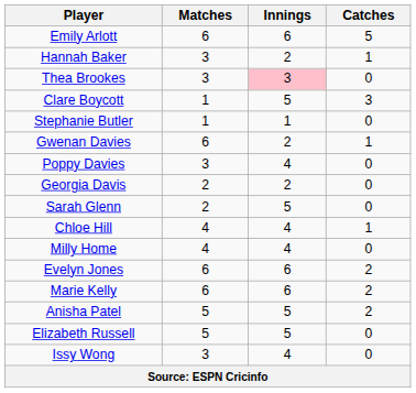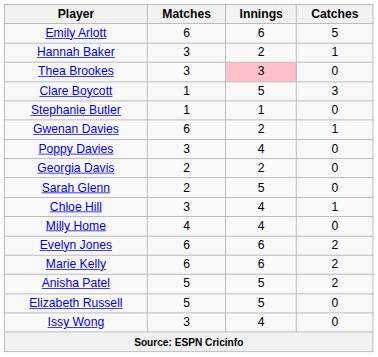 <table class="wikitable" style="text-align:center; width:55%;">
 <tr>
 <th>Player</th>
 <th>Matches</th>
 <th>Innings</th>
 <th>Catches</th>
 </tr>
 <tr>
 <td><a href='#'>Emily Arlott</a></td>
 <td>6</td>
 <td>6</td>
 <td>5</td>
 </tr>
 <tr>
 <td><a href='#'>Hannah Baker</a></td>
 <td>3</td>
 <td>2</td>
 <td>1</td>
 </tr>
 <tr>
 <td><a href='#'>Thea Brookes</a></td>
 <td>3</td>
 <td style="background: pink;">3</td>
 <td>0</td>
 </tr>
 <tr>
 <td><a href='#'>Clare Boycott</a></td>
 <td>1</td>
 <td>5</td>
 <td>3</td>
 </tr>
 <tr>
 <td><a href='#'>Stephanie Butler</a></td>
 <td>1</td>
 <td>1</td>
 <td>0</td>
 </tr>
 <tr>
 <td><a href='#'>Gwenan Davies</a></td>
 <td>6</td>
 <td>2</td>
 <td>1</td>
 </tr>
 <tr>
 <td><a href='#'>Poppy Davies</a></td>
 <td>3</td>
 <td>4</td>
 <td>0</td>
 </tr>
 <tr>
 <td><a href='#'>Georgia Davis</a></td>
 <td>2</td>
 <td>2</td>
 <td>0</td>
 </tr>
 <tr>
 <td><a href='#'>Sarah Glenn</a></td>
 <td>2</td>
 <td>5</td>
 <td>0</td>
 </tr>
 <tr>
 <td><a href='#'>Chloe Hill</a></td>
-<td>4</td>
+<td>3</td>
 <td>4</td>
 <td>1</td>
 </tr>
 <tr>
 <td><a href='#'>Milly Home</a></td>
 <td>4</td>
 <td>4</td>
 <td>0</td>
 </tr>
 <tr>
 <td><a href='#'>Evelyn Jones</a></td>
 <td>6</td>
 <td>6</td>
 <td>2</td>
 </tr>
 <tr>
 <td><a href='#'>Marie Kelly</a></td>
 <td>6</td>
 <td>6</td>
 <td>2</td>
 </tr>
 <tr>
 <td><a href='#'>Anisha Patel</a></td>
 <td>5</td>
 <td>5</td>
 <td>2</td>
 </tr>
 <tr>
 <td><a href='#'>Elizabeth Russell</a></td>
 <td>5</td>
 <td>5</td>
 <td>0</td>
 </tr>
 <tr>
 <td><a href='#'>Issy Wong</a></td>
 <td>3</td>
 <td>4</td>
 <td>0</td>
 </tr>
 <tr>
 <th colspan="4"><small>Source: ESPN Cricinfo </small></th>
 </tr>
 </table>
